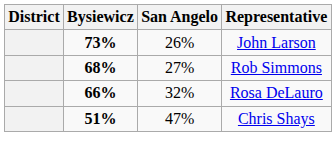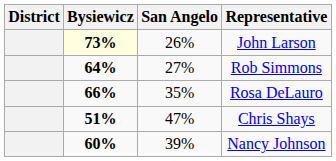 <table class=wikitable>
 <tr>
 <th>District</th>
 <th>Bysiewicz</th>
 <th>San Angelo</th>
 <th>Representative</th>
 </tr>
 <tr align=center>
 <th></th>
-<td><strong>73%</strong></td>
+<td style="background: lightyellow;"><strong>73%</strong></td>
 <td>26%</td>
 <td><a href='#'>John Larson</a></td>
 </tr>
 <tr align=center>
 <th></th>
-<td><strong>68%</strong></td>
+<td><strong>64%</strong></td>
 <td>27%</td>
 <td><a href='#'>Rob Simmons</a></td>
 </tr>
 <tr align=center>
 <th></th>
 <td><strong>66%</strong></td>
-<td>32%</td>
+<td>35%</td>
 <td><a href='#'>Rosa DeLauro</a></td>
 </tr>
 <tr align=center>
 <th></th>
 <td><strong>51%</strong></td>
 <td>47%</td>
 <td><a href='#'>Chris Shays</a></td>
 </tr>
+<tr align=center>
+<th></th>
+<td><strong>60%</strong></td>
+<td>39%</td>
+<td><a href='#'>Nancy Johnson</a></td>
+</tr>
 </table>
